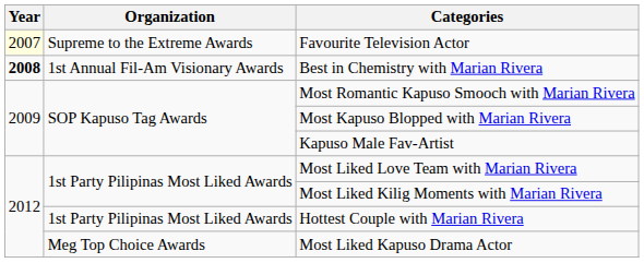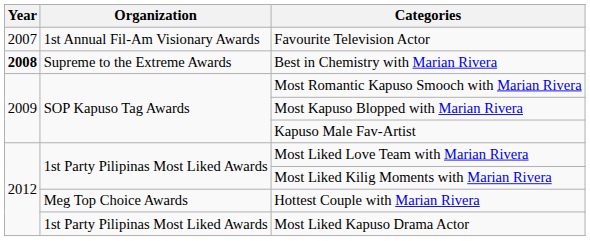 <table class="wikitable">
 <tr>
 <th>Year</th>
 <th>Organization</th>
 <th>Categories</th>
 </tr>
 <tr>
-<td style="background: lightyellow;">2007</td>
-<td>Supreme to the Extreme Awards</td>
+<td>2007</td>
+<td>1st Annual Fil-Am Visionary Awards</td>
 <td>Favourite Television Actor</td>
 </tr>
 <tr>
 <td><strong>2008</strong></td>
-<td>1st Annual Fil-Am Visionary Awards</td>
+<td>Supreme to the Extreme Awards</td>
 <td>Best in Chemistry with <a href='#'>Marian Rivera</a></td>
 </tr>
 <tr>
 <td rowspan=3>2009</td>
 <td rowspan=3>SOP Kapuso Tag Awards</td>
 <td>Most Romantic Kapuso Smooch with <a href='#'>Marian Rivera</a></td>
 </tr>
 <tr>
 <td>Most Kapuso Blopped with <a href='#'>Marian Rivera</a></td>
 </tr>
 <tr>
 <td>Kapuso Male Fav-Artist</td>
 </tr>
 <tr>
 <td rowspan=4>2012</td>
 <td rowspan=2>1st Party Pilipinas Most Liked Awards</td>
 <td>Most Liked Love Team with <a href='#'>Marian Rivera</a></td>
 </tr>
 <tr>
 <td>Most Liked Kilig Moments with <a href='#'>Marian Rivera</a></td>
 </tr>
 <tr>
-<td>1st Party Pilipinas Most Liked Awards</td>
+<td>Meg Top Choice Awards</td>
 <td>Hottest Couple with <a href='#'>Marian Rivera</a></td>
 </tr>
 <tr>
-<td>Meg Top Choice Awards</td>
+<td>1st Party Pilipinas Most Liked Awards</td>
 <td>Most Liked Kapuso Drama Actor</td>
 </tr>
 </table>
